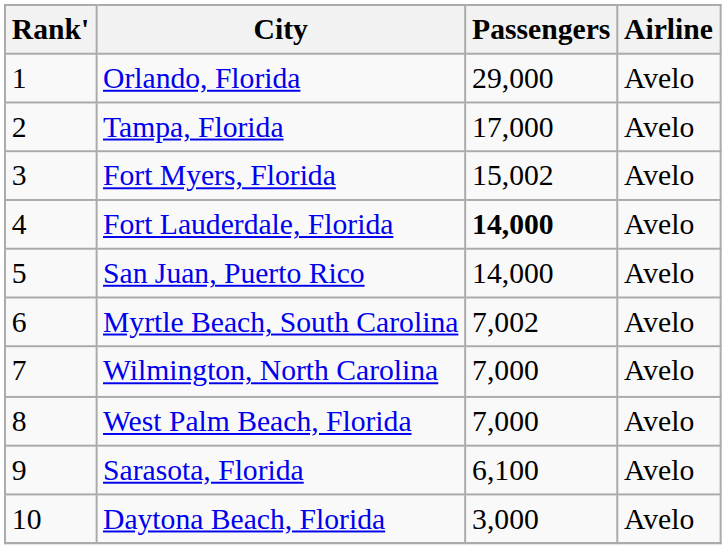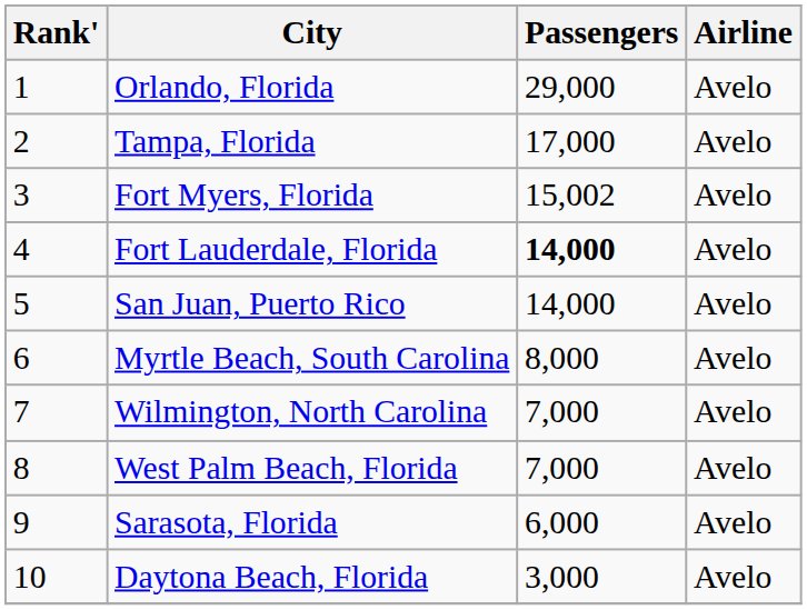 <table class="wikitable sortable" style="font-size: 95%" width= align=>
 <tr>
 <th>Rank'</th>
 <th>City</th>
 <th>Passengers</th>
 <th>Airline</th>
 </tr>
 <tr>
 <td>1</td>
 <td> <a href='#'>Orlando, Florida</a></td>
 <td>29,000</td>
 <td>Avelo</td>
 </tr>
 <tr>
 <td>2</td>
 <td> <a href='#'>Tampa, Florida</a></td>
 <td>17,000</td>
 <td>Avelo</td>
 </tr>
 <tr>
 <td>3</td>
 <td> <a href='#'>Fort Myers, Florida</a></td>
 <td>15,002</td>
 <td>Avelo</td>
 </tr>
 <tr>
 <td>4</td>
 <td> <a href='#'>Fort Lauderdale, Florida</a></td>
 <td><strong>14,000</strong></td>
 <td>Avelo</td>
 </tr>
 <tr>
 <td>5</td>
 <td> <a href='#'>San Juan, Puerto Rico</a></td>
 <td>14,000</td>
 <td>Avelo</td>
 </tr>
 <tr>
 <td>6</td>
 <td> <a href='#'>Myrtle Beach, South Carolina</a></td>
-<td>7,002</td>
+<td>8,000</td>
 <td>Avelo</td>
 </tr>
 <tr>
 <td>7</td>
 <td> <a href='#'>Wilmington, North Carolina</a></td>
 <td>7,000</td>
 <td>Avelo</td>
 </tr>
 <tr>
 <td>8</td>
 <td> <a href='#'>West Palm Beach, Florida</a></td>
 <td>7,000</td>
 <td>Avelo</td>
 </tr>
 <tr>
 <td>9</td>
 <td> <a href='#'>Sarasota, Florida</a></td>
-<td>6,100</td>
+<td>6,000</td>
 <td>Avelo</td>
 </tr>
 <tr>
 <td>10</td>
 <td> <a href='#'>Daytona Beach, Florida</a></td>
 <td>3,000</td>
 <td>Avelo</td>
 </tr>
 <tr>
 </tr>
 </table>
